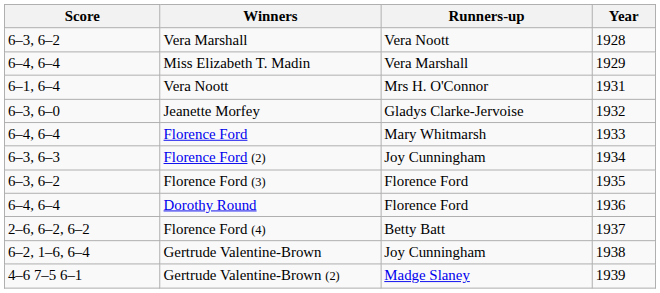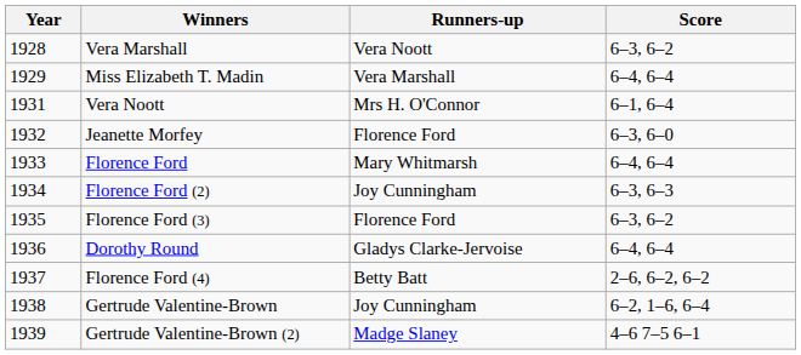 <table class="wikitable">
 <tr>
-<th style="width:160px;">Score</th>
+<th style="width:60px;">Year</th>
 <th style="width:230px;">Winners</th>
 <th style="width:220px;">Runners-up</th>
-<th style="width:60px;">Year</th>
+<th style="width:160px;">Score</th>
 </tr>
 <tr>
-<td>6–3, 6–2</td>
+<td>1928</td>
 <td> Vera Marshall</td>
 <td> Vera Noott</td>
-<td>1928</td>
+<td>6–3, 6–2</td>
 </tr>
 <tr>
-<td>6–4, 6–4</td>
+<td>1929</td>
 <td> Miss Elizabeth T. Madin</td>
 <td> Vera Marshall</td>
-<td>1929</td>
+<td>6–4, 6–4</td>
 </tr>
 <tr>
-<td>6–1, 6–4</td>
+<td>1931</td>
 <td> Vera Noott</td>
 <td> Mrs H. O'Connor</td>
-<td>1931</td>
+<td>6–1, 6–4</td>
 </tr>
 <tr>
+<td>1932</td>
+<td> Jeanette Morfey</td>
+<td> Florence Ford</td>
 <td>6–3, 6–0</td>
-<td> Jeanette Morfey</td>
-<td> Gladys Clarke-Jervoise</td>
-<td>1932</td>
 </tr>
 <tr>
-<td>6–4, 6–4</td>
+<td>1933</td>
 <td> <a href='#'>Florence Ford</a></td>
 <td> Mary Whitmarsh</td>
-<td>1933</td>
+<td>6–4, 6–4</td>
 </tr>
 <tr>
-<td>6–3, 6–3</td>
+<td>1934</td>
 <td> <a href='#'>Florence Ford</a> <small>(2)</small></td>
 <td> Joy Cunningham</td>
-<td>1934</td>
+<td>6–3, 6–3</td>
 </tr>
 <tr>
-<td>6–3, 6–2</td>
+<td>1935</td>
 <td> Florence Ford <small>(3)</small></td>
 <td> Florence Ford</td>
-<td>1935</td>
+<td>6–3, 6–2</td>
 </tr>
 <tr>
+<td>1936</td>
+<td> <a href='#'>Dorothy Round</a></td>
+<td> Gladys Clarke-Jervoise</td>
 <td>6–4, 6–4</td>
-<td> <a href='#'>Dorothy Round</a></td>
-<td> Florence Ford</td>
-<td>1936</td>
 </tr>
 <tr>
-<td>2–6, 6–2, 6–2</td>
+<td>1937</td>
 <td> Florence Ford <small>(4)</small></td>
 <td> Betty Batt</td>
-<td>1937</td>
+<td>2–6, 6–2, 6–2</td>
 </tr>
 <tr>
-<td>6–2, 1–6, 6–4</td>
+<td>1938</td>
 <td> Gertrude Valentine-Brown</td>
 <td> Joy Cunningham</td>
-<td>1938</td>
+<td>6–2, 1–6, 6–4</td>
 </tr>
 <tr>
-<td>4–6 7–5 6–1</td>
+<td>1939</td>
 <td> Gertrude Valentine-Brown <small>(2)</small></td>
 <td> <a href='#'>Madge Slaney</a></td>
-<td>1939</td>
+<td>4–6 7–5 6–1</td>
 </tr>
 </table>
